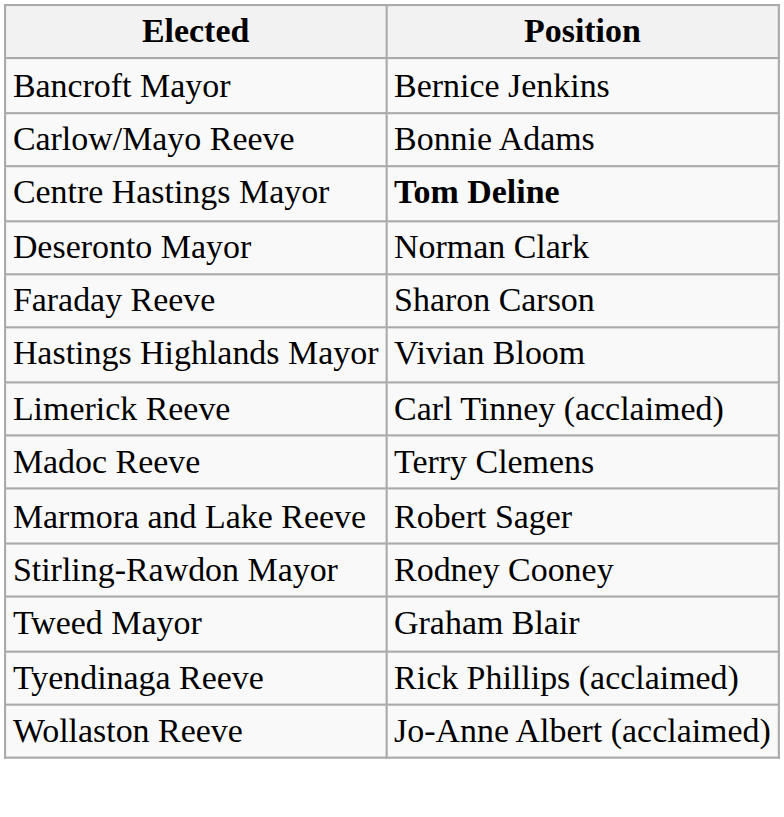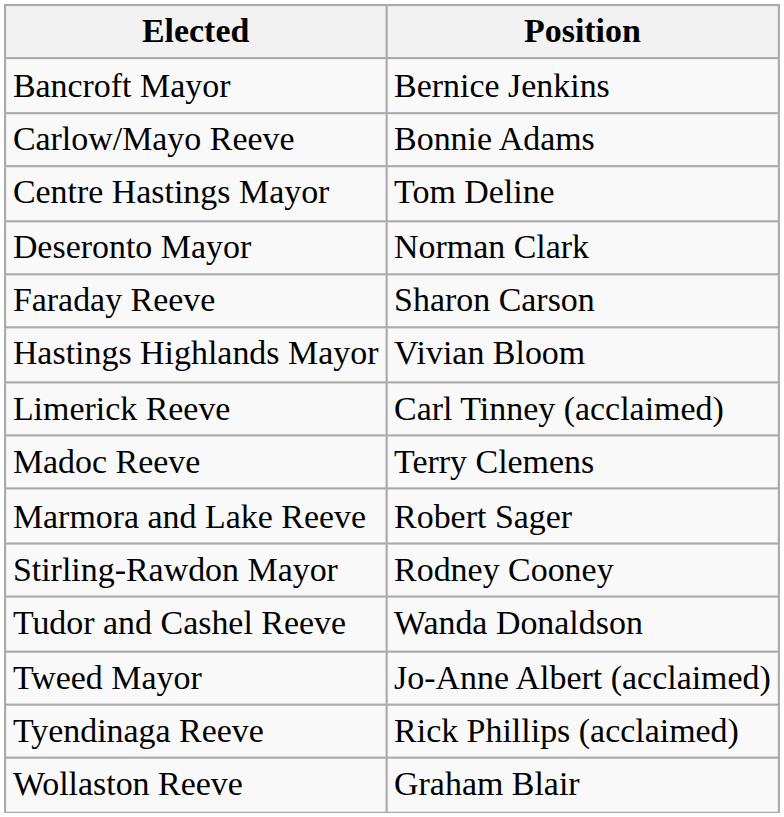 <table class="wikitable">
 <tr>
 <th>Elected</th>
 <th>Position</th>
 </tr>
 <tr>
 <td>Bancroft Mayor</td>
 <td>Bernice Jenkins</td>
 </tr>
 <tr>
 <td>Carlow/Mayo Reeve</td>
 <td>Bonnie Adams</td>
 </tr>
 <tr>
 <td>Centre Hastings Mayor</td>
-<td><strong>Tom Deline</strong></td>
+<td>Tom Deline</td>
 </tr>
 <tr>
 <td>Deseronto Mayor</td>
 <td>Norman Clark</td>
 </tr>
 <tr>
 <td>Faraday Reeve</td>
 <td>Sharon Carson</td>
 </tr>
 <tr>
 <td>Hastings Highlands Mayor</td>
 <td>Vivian Bloom</td>
 </tr>
 <tr>
 <td>Limerick Reeve</td>
 <td>Carl Tinney (acclaimed)</td>
 </tr>
 <tr>
 <td>Madoc Reeve</td>
 <td>Terry Clemens</td>
 </tr>
 <tr>
 <td>Marmora and Lake Reeve</td>
 <td>Robert Sager</td>
 </tr>
 <tr>
 <td>Stirling-Rawdon Mayor</td>
 <td>Rodney Cooney</td>
 </tr>
 <tr>
+<td>Tudor and Cashel Reeve</td>
+<td>Wanda Donaldson</td>
+</tr>
+<tr>
 <td>Tweed Mayor</td>
-<td>Graham Blair</td>
+<td>Jo-Anne Albert (acclaimed)</td>
 </tr>
 <tr>
 <td>Tyendinaga Reeve</td>
 <td>Rick Phillips (acclaimed)</td>
 </tr>
 <tr>
 <td>Wollaston Reeve</td>
-<td>Jo-Anne Albert (acclaimed)</td>
+<td>Graham Blair</td>
 </tr>
 </table>
